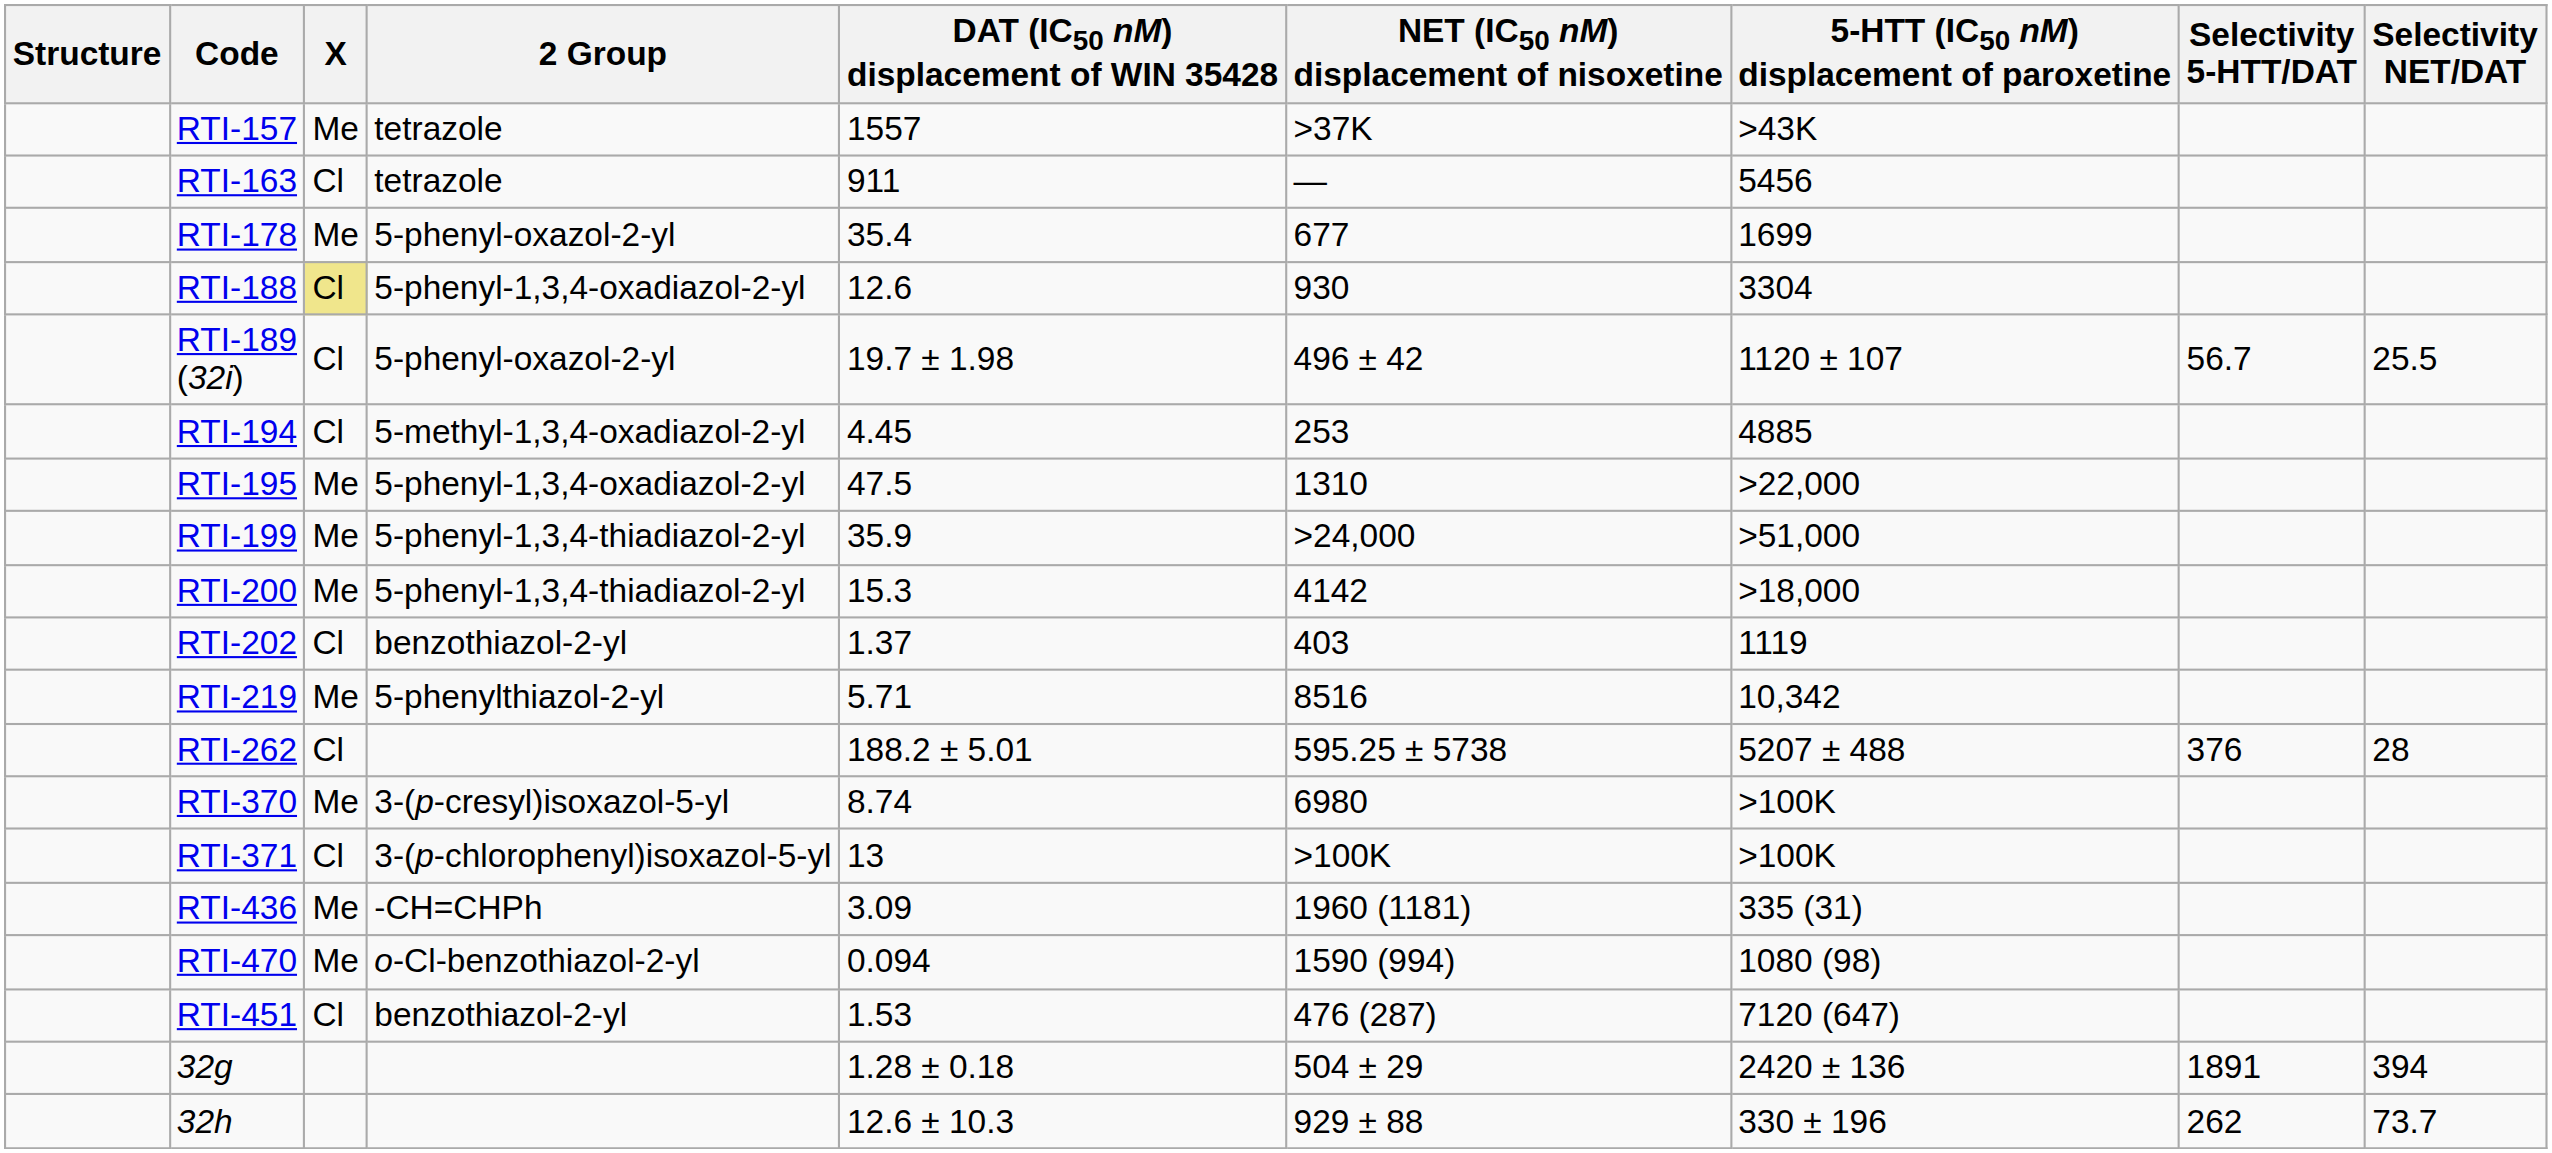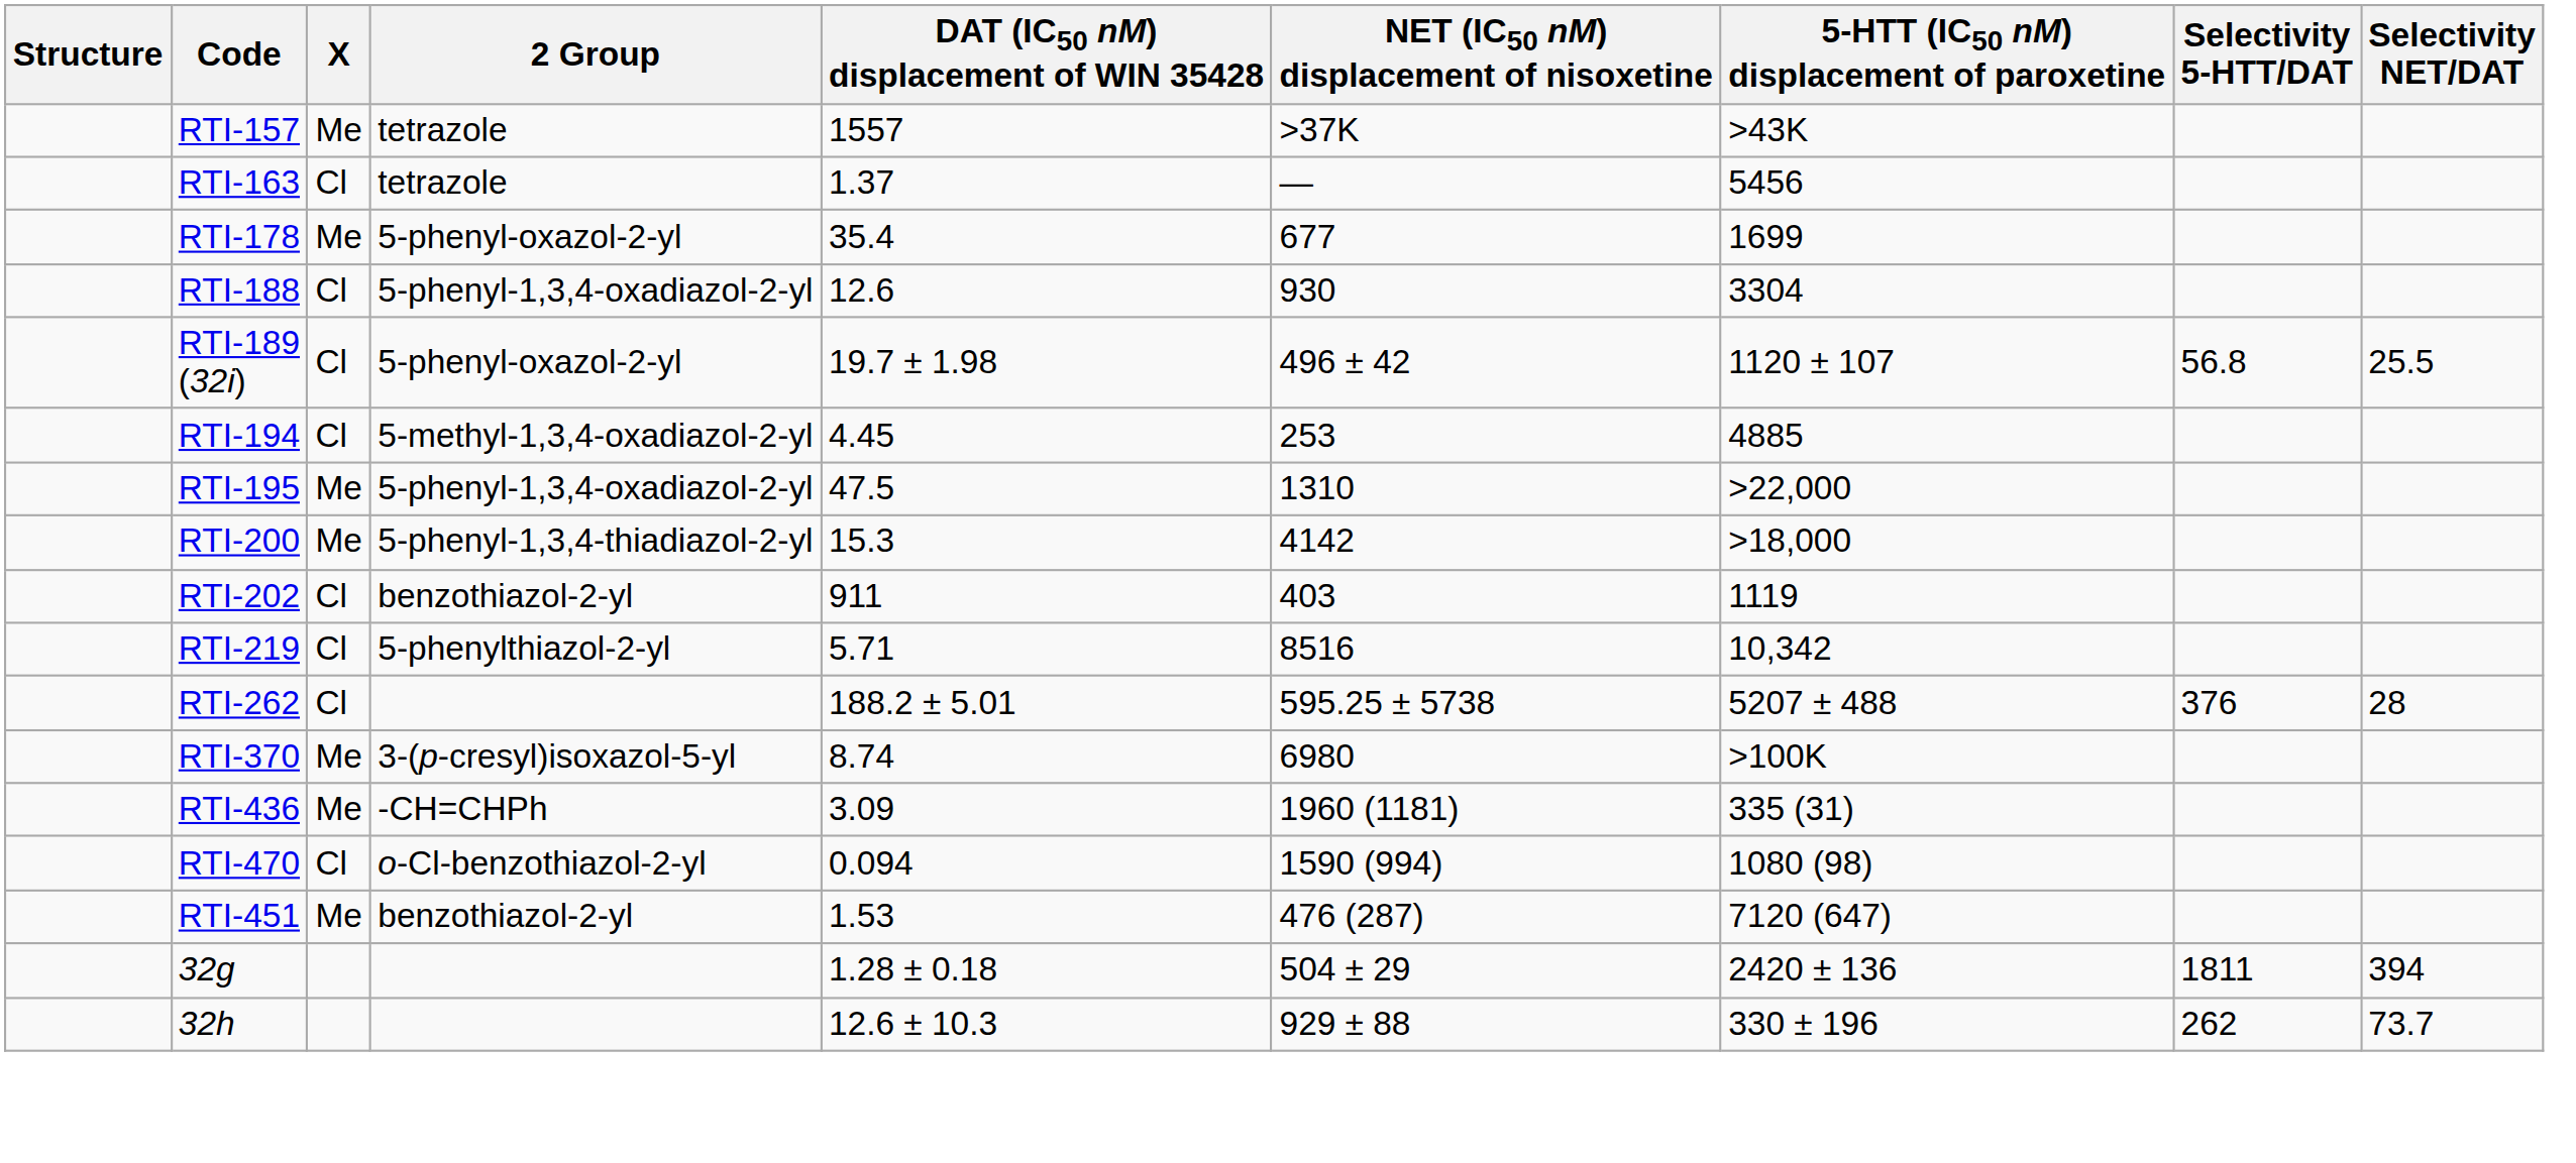 <table class="wikitable sortable sort-under">
 <tr>
 <th>Structure</th>
 <th>Code</th>
 <th>X</th>
 <th>2 Group</th>
 <th>DAT (IC<sub>50</sub> <em>nM</em>)<br>displacement of WIN 35428</th>
 <th>NET (IC<sub>50</sub> <em>nM</em>)<br>displacement of nisoxetine</th>
 <th>5-HTT (IC<sub>50</sub> <em>nM</em>)<br>displacement of paroxetine</th>
 <th>Selectivity<br>5-HTT/DAT</th>
 <th>Selectivity<br>NET/DAT</th>
 </tr>
 <tr>
 <td></td>
 <td><a href='#'>RTI-157</a></td>
 <td>Me</td>
 <td>tetrazole</td>
 <td>1557</td>
 <td>>37K</td>
 <td>>43K</td>
 <td></td>
 <td></td>
 </tr>
 <tr>
 <td></td>
 <td><a href='#'>RTI-163</a></td>
 <td>Cl</td>
 <td>tetrazole</td>
-<td>911</td>
+<td>1.37</td>
 <td>—</td>
 <td>5456</td>
 <td></td>
 <td></td>
 </tr>
 <tr>
 <td></td>
 <td><a href='#'>RTI-178</a></td>
 <td>Me</td>
 <td>5-phenyl-oxazol-2-yl</td>
 <td>35.4</td>
 <td>677</td>
 <td>1699</td>
 <td></td>
 <td></td>
 </tr>
 <tr>
 <td></td>
 <td><a href='#'>RTI-188</a></td>
-<td style="background: khaki;">Cl</td>
+<td>Cl</td>
 <td>5-phenyl-1,3,4-oxadiazol-2-yl</td>
 <td>12.6</td>
 <td>930</td>
 <td>3304</td>
 <td></td>
 <td></td>
 </tr>
 <tr>
 <td></td>
 <td><a href='#'>RTI-189</a><br>(<em>32i</em>)</td>
 <td>Cl</td>
 <td>5-phenyl-oxazol-2-yl</td>
 <td>19.7 ± 1.98</td>
 <td>496 ± 42</td>
 <td>1120 ± 107</td>
-<td>56.7</td>
+<td>56.8</td>
 <td>25.5</td>
 </tr>
 <tr>
 <td></td>
 <td><a href='#'>RTI-194</a></td>
 <td>Cl</td>
 <td>5-methyl-1,3,4-oxadiazol-2-yl</td>
 <td>4.45</td>
 <td>253</td>
 <td>4885</td>
 <td></td>
 <td></td>
 </tr>
 <tr>
 <td></td>
 <td><a href='#'>RTI-195</a></td>
 <td>Me</td>
 <td>5-phenyl-1,3,4-oxadiazol-2-yl</td>
 <td>47.5</td>
 <td>1310</td>
 <td>>22,000</td>
 <td></td>
 <td></td>
 </tr>
 <tr>
 <td></td>
-<td><a href='#'>RTI-199</a></td>
-<td>Me</td>
-<td>5-phenyl-1,3,4-thiadiazol-2-yl</td>
-<td>35.9</td>
-<td>>24,000</td>
-<td>>51,000</td>
-<td></td>
-<td></td>
-</tr>
-<tr>
-<td></td>
 <td><a href='#'>RTI-200</a></td>
 <td>Me</td>
 <td>5-phenyl-1,3,4-thiadiazol-2-yl</td>
 <td>15.3</td>
 <td>4142</td>
 <td>>18,000</td>
 <td></td>
 <td></td>
 </tr>
 <tr>
 <td></td>
 <td><a href='#'>RTI-202</a></td>
 <td>Cl</td>
 <td>benzothiazol-2-yl</td>
-<td>1.37</td>
+<td>911</td>
 <td>403</td>
 <td>1119</td>
 <td></td>
 <td></td>
 </tr>
 <tr>
 <td></td>
 <td><a href='#'>RTI-219</a></td>
-<td>Me</td>
+<td>Cl</td>
 <td>5-phenylthiazol-2-yl</td>
 <td>5.71</td>
 <td>8516</td>
 <td>10,342</td>
 <td></td>
 <td></td>
 </tr>
 <tr>
 <td></td>
 <td><a href='#'>RTI-262</a></td>
 <td>Cl</td>
 <td></td>
 <td>188.2 ± 5.01</td>
 <td>595.25 ± 5738</td>
 <td>5207 ± 488</td>
 <td>376</td>
 <td>28</td>
 </tr>
 <tr>
 <td></td>
 <td><a href='#'>RTI-370</a></td>
 <td>Me</td>
 <td>3-(<em>p</em>-cresyl)isoxazol-5-yl</td>
 <td>8.74</td>
 <td>6980</td>
 <td>>100K</td>
 <td></td>
 <td></td>
 </tr>
 <tr>
 <td></td>
-<td><a href='#'>RTI-371</a></td>
-<td>Cl</td>
-<td>3-(<em>p</em>-chlorophenyl)isoxazol-5-yl</td>
-<td>13</td>
-<td>>100K</td>
-<td>>100K</td>
-<td></td>
-<td></td>
-</tr>
-<tr>
-<td></td>
 <td><a href='#'>RTI-436</a></td>
 <td>Me</td>
 <td>-CH=CHPh</td>
 <td>3.09</td>
 <td>1960 (1181)</td>
 <td>335 (31)</td>
 <td></td>
 <td></td>
 </tr>
 <tr>
 <td></td>
 <td><a href='#'>RTI-470</a></td>
-<td>Me</td>
+<td>Cl</td>
 <td><em>o</em>-Cl-benzothiazol-2-yl</td>
 <td>0.094</td>
 <td>1590 (994)</td>
 <td>1080 (98)</td>
 <td></td>
 <td></td>
 </tr>
 <tr>
 <td></td>
 <td><a href='#'>RTI-451</a></td>
-<td>Cl</td>
+<td>Me</td>
 <td>benzothiazol-2-yl</td>
 <td>1.53</td>
 <td>476 (287)</td>
 <td>7120 (647)</td>
 <td></td>
 <td></td>
 </tr>
 <tr>
 <td></td>
 <td><em>32g</em></td>
 <td></td>
 <td></td>
 <td>1.28 ± 0.18</td>
 <td>504 ± 29</td>
 <td>2420 ± 136</td>
-<td>1891</td>
+<td>1811</td>
 <td>394</td>
 </tr>
 <tr>
 <td></td>
 <td><em>32h</em></td>
 <td></td>
 <td></td>
 <td>12.6 ± 10.3</td>
 <td>929 ± 88</td>
 <td>330 ± 196</td>
 <td>262</td>
 <td>73.7</td>
 </tr>
 </table>
